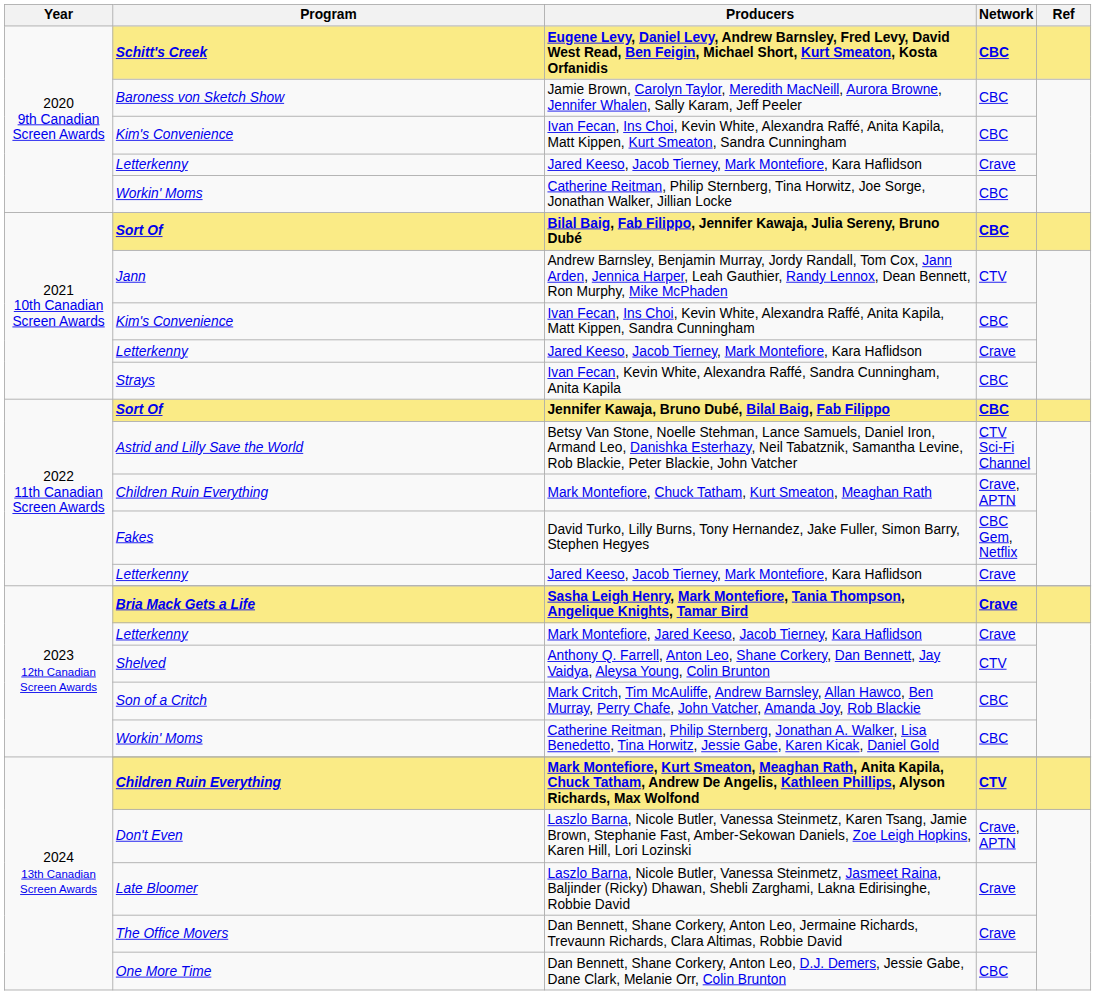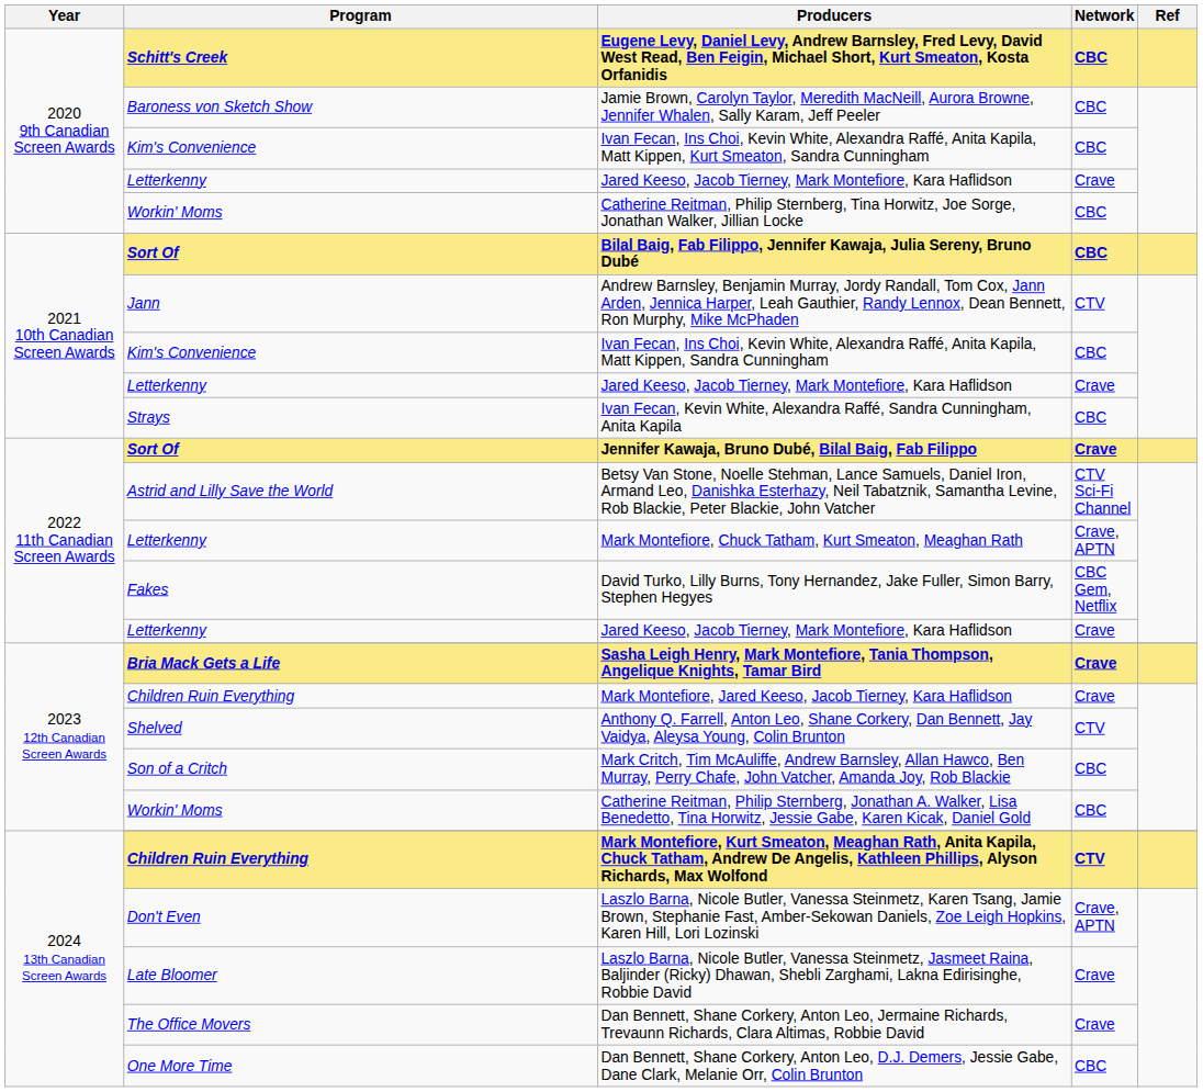 <table class="wikitable" style="width:100%">
 <tr>
 <th style="width:10%;">Year</th>
 <th style="width:40%;">Program</th>
 <th style="width:40%;">Producers</th>
 <th style="width:5%;">Network</th>
 <th style="width:5%;">Ref</th>
 </tr>
 <tr>
 <td rowspan="5" style="text-align:center">2020<br><a href='#'>9th Canadian Screen Awards</a></td>
 <td style="background:#FAEB86;"><strong><em><a href='#'>Schitt's Creek</a></em></strong></td>
 <td style="background:#FAEB86;"><strong><a href='#'>Eugene Levy</a>, <a href='#'>Daniel Levy</a>, Andrew Barnsley, Fred Levy, David West Read, <a href='#'>Ben Feigin</a>, Michael Short, <a href='#'>Kurt Smeaton</a>, Kosta Orfanidis</strong></td>
 <td style="background:#FAEB86;"><strong><a href='#'>CBC</a></strong></td>
 <td style="background:#FAEB86;"></td>
 </tr>
 <tr>
 <td><em><a href='#'>Baroness von Sketch Show</a></em></td>
 <td>Jamie Brown, <a href='#'>Carolyn Taylor</a>, <a href='#'>Meredith MacNeill</a>, <a href='#'>Aurora Browne</a>, <a href='#'>Jennifer Whalen</a>, Sally Karam, Jeff Peeler</td>
 <td><a href='#'>CBC</a></td>
 <td rowspan=4></td>
 </tr>
 <tr>
 <td><em><a href='#'>Kim's Convenience</a></em></td>
 <td><a href='#'>Ivan Fecan</a>, <a href='#'>Ins Choi</a>, Kevin White, Alexandra Raffé, Anita Kapila, Matt Kippen, <a href='#'>Kurt Smeaton</a>, Sandra Cunningham</td>
 <td><a href='#'>CBC</a></td>
 </tr>
 <tr>
 <td><em><a href='#'>Letterkenny</a></em></td>
 <td><a href='#'>Jared Keeso</a>, <a href='#'>Jacob Tierney</a>, <a href='#'>Mark Montefiore</a>, Kara Haflidson</td>
 <td><a href='#'>Crave</a></td>
 </tr>
 <tr>
 <td><em><a href='#'>Workin' Moms</a></em></td>
 <td><a href='#'>Catherine Reitman</a>, Philip Sternberg, Tina Horwitz, Joe Sorge, Jonathan Walker, Jillian Locke</td>
 <td><a href='#'>CBC</a></td>
 </tr>
 <tr>
 <td rowspan="5" style="text-align:center">2021<br><a href='#'>10th Canadian Screen Awards</a></td>
 <td style="background:#FAEB86;"><strong><em><a href='#'>Sort Of</a></em></strong></td>
 <td style="background:#FAEB86;"><strong><a href='#'>Bilal Baig</a>, <a href='#'>Fab Filippo</a>, Jennifer Kawaja, Julia Sereny, Bruno Dubé</strong></td>
 <td style="background:#FAEB86;"><strong><a href='#'>CBC</a></strong></td>
 <td style="background:#FAEB86;"></td>
 </tr>
 <tr>
 <td><em><a href='#'>Jann</a></em></td>
 <td>Andrew Barnsley, Benjamin Murray, Jordy Randall, Tom Cox, <a href='#'>Jann Arden</a>, <a href='#'>Jennica Harper</a>, Leah Gauthier, <a href='#'>Randy Lennox</a>, Dean Bennett, Ron Murphy, <a href='#'>Mike McPhaden</a></td>
 <td><a href='#'>CTV</a></td>
 <td rowspan=4></td>
 </tr>
 <tr>
 <td><em><a href='#'>Kim's Convenience</a></em></td>
 <td><a href='#'>Ivan Fecan</a>, <a href='#'>Ins Choi</a>, Kevin White, Alexandra Raffé, Anita Kapila, Matt Kippen, Sandra Cunningham</td>
 <td><a href='#'>CBC</a></td>
 </tr>
 <tr>
 <td><em><a href='#'>Letterkenny</a></em></td>
 <td><a href='#'>Jared Keeso</a>, <a href='#'>Jacob Tierney</a>, <a href='#'>Mark Montefiore</a>, Kara Haflidson</td>
 <td><a href='#'>Crave</a></td>
 </tr>
 <tr>
 <td><em><a href='#'>Strays</a></em></td>
 <td><a href='#'>Ivan Fecan</a>, Kevin White, Alexandra Raffé, Sandra Cunningham, Anita Kapila</td>
 <td><a href='#'>CBC</a></td>
 </tr>
 <tr>
 <td rowspan="5" style="text-align:center">2022<br><a href='#'>11th Canadian Screen Awards</a></td>
 <td style="background:#FAEB86;"><strong><em><a href='#'>Sort Of</a></em></strong></td>
 <td style="background:#FAEB86;"><strong>Jennifer Kawaja, Bruno Dubé, <a href='#'>Bilal Baig</a>, <a href='#'>Fab Filippo</a></strong></td>
-<td style="background:#FAEB86;"><strong><a href='#'>CBC</a></strong></td>
+<td style="background:#FAEB86;"><strong><a href='#'>Crave</a></strong></td>
 <td style="background:#FAEB86;"></td>
 </tr>
 <tr>
 <td><em><a href='#'>Astrid and Lilly Save the World</a></em></td>
 <td>Betsy Van Stone, Noelle Stehman, Lance Samuels, Daniel Iron, Armand Leo, <a href='#'>Danishka Esterhazy</a>, Neil Tabatznik, Samantha Levine, Rob Blackie, Peter Blackie, John Vatcher</td>
 <td><a href='#'>CTV Sci-Fi Channel</a></td>
 <td rowspan=4></td>
 </tr>
 <tr>
-<td><em><a href='#'>Children Ruin Everything</a></em></td>
+<td><em><a href='#'>Letterkenny</a></em></td>
 <td><a href='#'>Mark Montefiore</a>, <a href='#'>Chuck Tatham</a>, <a href='#'>Kurt Smeaton</a>, <a href='#'>Meaghan Rath</a></td>
 <td><a href='#'>Crave</a>, <a href='#'>APTN</a></td>
 </tr>
 <tr>
 <td><em><a href='#'>Fakes</a></em></td>
 <td>David Turko, Lilly Burns, Tony Hernandez, Jake Fuller, Simon Barry, Stephen Hegyes</td>
 <td><a href='#'>CBC Gem</a>, <a href='#'>Netflix</a></td>
 </tr>
 <tr>
 <td><em><a href='#'>Letterkenny</a></em></td>
 <td><a href='#'>Jared Keeso</a>, <a href='#'>Jacob Tierney</a>, <a href='#'>Mark Montefiore</a>, Kara Haflidson</td>
 <td><a href='#'>Crave</a></td>
 </tr>
 <tr>
 <td rowspan="6" style="text-align:center">2023<br><small><a href='#'>12th Canadian Screen Awards</a></small></td>
 </tr>
 <tr>
 <td style="background:#FAEB86;"><strong><em><a href='#'>Bria Mack Gets a Life</a></em></strong></td>
 <td style="background:#FAEB86;"><strong><a href='#'>Sasha Leigh Henry</a>, <a href='#'>Mark Montefiore</a>, <a href='#'>Tania Thompson</a>, <a href='#'>Angelique Knights</a>, <a href='#'>Tamar Bird</a></strong></td>
 <td style="background:#FAEB86;"><strong><a href='#'>Crave</a></strong></td>
 <td style="background:#FAEB86;"></td>
 </tr>
 <tr>
-<td><em><a href='#'>Letterkenny</a></em></td>
+<td><em><a href='#'>Children Ruin Everything</a></em></td>
 <td><a href='#'>Mark Montefiore</a>, <a href='#'>Jared Keeso</a>, <a href='#'>Jacob Tierney</a>, <a href='#'>Kara Haflidson</a></td>
 <td><a href='#'>Crave</a></td>
 <td rowspan=4></td>
 </tr>
 <tr>
 <td><em><a href='#'>Shelved</a></em></td>
 <td><a href='#'>Anthony Q. Farrell</a>, <a href='#'>Anton Leo</a>, <a href='#'>Shane Corkery</a>, <a href='#'>Dan Bennett</a>, <a href='#'>Jay Vaidya</a>, <a href='#'>Aleysa Young</a>, <a href='#'>Colin Brunton</a></td>
 <td><a href='#'>CTV</a></td>
 </tr>
 <tr>
 <td><em><a href='#'>Son of a Critch</a></em></td>
 <td><a href='#'>Mark Critch</a>, <a href='#'>Tim McAuliffe</a>, <a href='#'>Andrew Barnsley</a>, <a href='#'>Allan Hawco</a>, <a href='#'>Ben Murray</a>, <a href='#'>Perry Chafe</a>, <a href='#'>John Vatcher</a>, <a href='#'>Amanda Joy</a>, <a href='#'>Rob Blackie</a></td>
 <td><a href='#'>CBC</a></td>
 </tr>
 <tr>
 <td><em><a href='#'>Workin' Moms</a></em></td>
 <td><a href='#'>Catherine Reitman</a>, <a href='#'>Philip Sternberg</a>, <a href='#'>Jonathan A. Walker</a>, <a href='#'>Lisa Benedetto</a>, <a href='#'>Tina Horwitz</a>, <a href='#'>Jessie Gabe</a>, <a href='#'>Karen Kicak</a>, <a href='#'>Daniel Gold</a></td>
 <td><a href='#'>CBC</a></td>
 </tr>
 <tr>
 <td rowspan="6" style="text-align:center">2024<br><small><a href='#'>13th Canadian Screen Awards</a></small></td>
 </tr>
 <tr>
 <td style="background:#FAEB86;"><strong><em><a href='#'>Children Ruin Everything</a></em></strong></td>
 <td style="background:#FAEB86;"><strong><a href='#'>Mark Montefiore</a>, <a href='#'>Kurt Smeaton</a>, <a href='#'>Meaghan Rath</a>, Anita Kapila, <a href='#'>Chuck Tatham</a>, Andrew De Angelis, <a href='#'>Kathleen Phillips</a>, Alyson Richards, Max Wolfond</strong></td>
 <td style="background:#FAEB86;"><strong><a href='#'>CTV</a></strong></td>
 <td style="background:#FAEB86;"></td>
 </tr>
 <tr>
 <td><em><a href='#'>Don't Even</a></em></td>
 <td><a href='#'>Laszlo Barna</a>, Nicole Butler, Vanessa Steinmetz, Karen Tsang, Jamie Brown, Stephanie Fast, Amber-Sekowan Daniels, <a href='#'>Zoe Leigh Hopkins</a>, Karen Hill, Lori Lozinski</td>
 <td><a href='#'>Crave</a>, <a href='#'>APTN</a></td>
 <td rowspan=4></td>
 </tr>
 <tr>
 <td><em><a href='#'>Late Bloomer</a></em></td>
 <td><a href='#'>Laszlo Barna</a>, Nicole Butler, Vanessa Steinmetz, <a href='#'>Jasmeet Raina</a>, Baljinder (Ricky) Dhawan, Shebli Zarghami, Lakna Edirisinghe, Robbie David</td>
 <td><a href='#'>Crave</a></td>
 </tr>
 <tr>
 <td><em><a href='#'>The Office Movers</a></em></td>
 <td>Dan Bennett, Shane Corkery, Anton Leo, Jermaine Richards, Trevaunn Richards, Clara Altimas, Robbie David</td>
 <td><a href='#'>Crave</a></td>
 </tr>
 <tr>
 <td><em><a href='#'>One More Time</a></em></td>
 <td>Dan Bennett, Shane Corkery, Anton Leo, <a href='#'>D.J. Demers</a>, Jessie Gabe, Dane Clark, Melanie Orr, <a href='#'>Colin Brunton</a></td>
 <td><a href='#'>CBC</a></td>
 </tr>
 </table>
